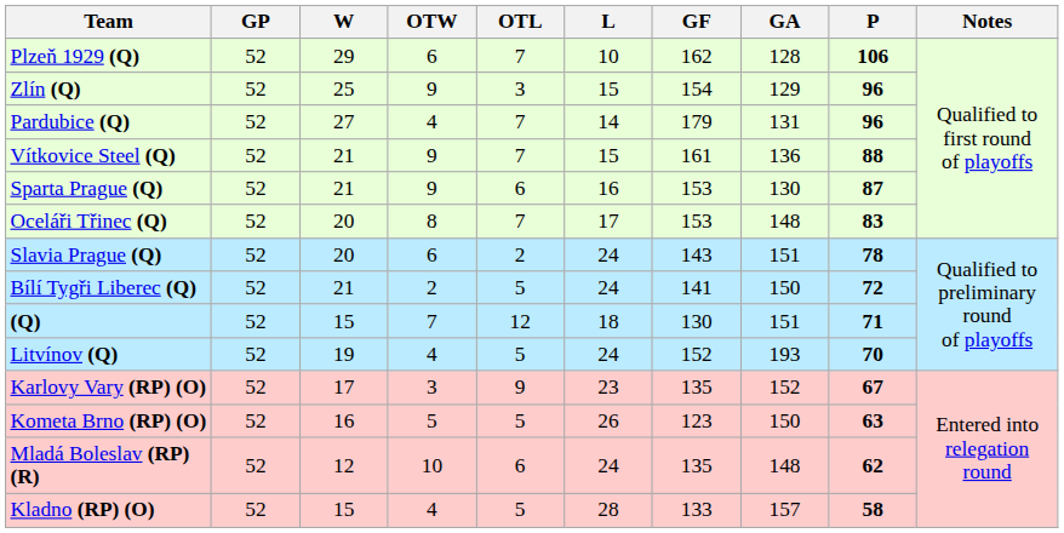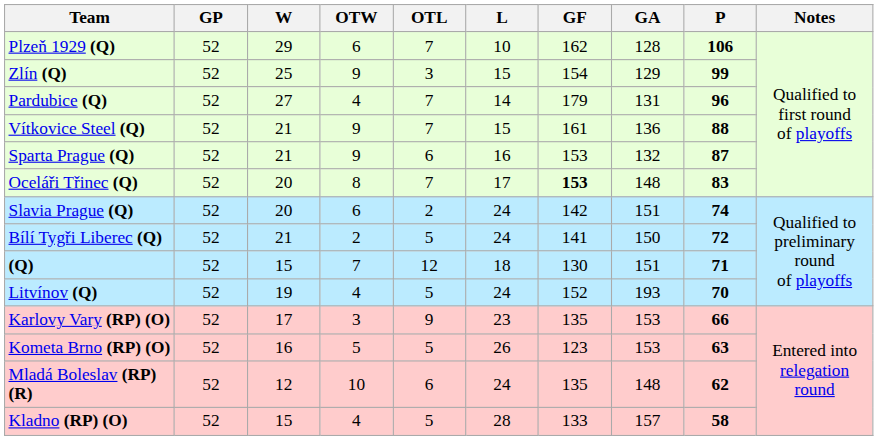 <table class="wikitable sortable" style="text-align:center;">
 <tr>
 <th style="width:150px;">Team</th>
 <th style="width:60px;">GP</th>
 <th style="width:60px;">W</th>
 <th style="width:60px;">OTW</th>
 <th style="width:60px;">OTL</th>
 <th style="width:60px;">L</th>
 <th style="width:60px;">GF</th>
 <th style="width:60px;">GA</th>
 <th style="width:60px;">P</th>
 <th style="width:100px;" class="unsortable">Notes</th>
 </tr>
 <tr style="background:#e8ffd8">
 <td align=left><a href='#'>Plzeň 1929</a>  <strong>(Q)</strong></td>
 <td>52</td>
 <td>29</td>
 <td>6</td>
 <td>7</td>
 <td>10</td>
 <td>162</td>
 <td>128</td>
 <td><strong>106</strong></td>
 <td rowspan=6>Qualified to<br>first round<br>of <a href='#'>playoffs</a></td>
 </tr>
 <tr style="background:#e8ffd8">
 <td align=left><a href='#'>Zlín</a>  <strong>(Q)</strong></td>
 <td>52</td>
 <td>25</td>
 <td>9</td>
 <td>3</td>
 <td>15</td>
 <td>154</td>
 <td>129</td>
-<td><strong>96</strong></td>
+<td><strong>99</strong></td>
 </tr>
 <tr style="background:#e8ffd8">
 <td align=left><a href='#'>Pardubice</a>  <strong>(Q)</strong></td>
 <td>52</td>
 <td>27</td>
 <td>4</td>
 <td>7</td>
 <td>14</td>
 <td>179</td>
 <td>131</td>
 <td><strong>96</strong></td>
 </tr>
 <tr style="background:#e8ffd8">
 <td align=left><a href='#'>Vítkovice Steel</a>  <strong>(Q)</strong></td>
 <td>52</td>
 <td>21</td>
 <td>9</td>
 <td>7</td>
 <td>15</td>
 <td>161</td>
 <td>136</td>
 <td><strong>88</strong></td>
 </tr>
 <tr style="background:#e8ffd8">
 <td align=left><a href='#'>Sparta Prague</a>  <strong>(Q)</strong></td>
 <td>52</td>
 <td>21</td>
 <td>9</td>
 <td>6</td>
 <td>16</td>
 <td>153</td>
-<td>130</td>
+<td>132</td>
 <td><strong>87</strong></td>
 </tr>
 <tr style="background:#e8ffd8">
 <td align=left><a href='#'>Oceláři Třinec</a>  <strong>(Q)</strong></td>
 <td>52</td>
 <td>20</td>
 <td>8</td>
 <td>7</td>
 <td>17</td>
-<td>153</td>
+<td><strong>153</strong></td>
 <td>148</td>
 <td><strong>83</strong></td>
 </tr>
 <tr style="background:#bbebff">
 <td align=left><a href='#'>Slavia Prague</a>  <strong>(Q)</strong></td>
 <td>52</td>
 <td>20</td>
 <td>6</td>
 <td>2</td>
 <td>24</td>
-<td>143</td>
+<td>142</td>
 <td>151</td>
-<td><strong>78</strong></td>
+<td><strong>74</strong></td>
 <td rowspan=4>Qualified to<br>preliminary round<br>of <a href='#'>playoffs</a></td>
 </tr>
 <tr style="background:#bbebff">
 <td align=left><a href='#'>Bílí Tygři Liberec</a>  <strong>(Q)</strong></td>
 <td>52</td>
 <td>21</td>
 <td>2</td>
 <td>5</td>
 <td>24</td>
 <td>141</td>
 <td>150</td>
 <td><strong>72</strong></td>
 </tr>
 <tr style="background:#bbebff">
 <td align=left>  <strong>(Q)</strong></td>
 <td>52</td>
 <td>15</td>
 <td>7</td>
 <td>12</td>
 <td>18</td>
 <td>130</td>
 <td>151</td>
 <td><strong>71</strong></td>
 </tr>
 <tr style="background:#bbebff">
 <td align=left><a href='#'>Litvínov</a>  <strong>(Q)</strong></td>
 <td>52</td>
 <td>19</td>
 <td>4</td>
 <td>5</td>
 <td>24</td>
 <td>152</td>
 <td>193</td>
 <td><strong>70</strong></td>
 </tr>
 <tr style="background:#fcc;">
 <td align=left><a href='#'>Karlovy Vary</a>  <strong>(RP) (O)</strong></td>
 <td>52</td>
 <td>17</td>
 <td>3</td>
 <td>9</td>
 <td>23</td>
 <td>135</td>
-<td>152</td>
-<td><strong>67</strong></td>
+<td>153</td>
+<td><strong>66</strong></td>
 <td rowspan=4>Entered into<br><a href='#'>relegation round</a></td>
 </tr>
 <tr style="background:#fcc;">
 <td align=left><a href='#'>Kometa Brno</a>  <strong>(RP) (O)</strong></td>
 <td>52</td>
 <td>16</td>
 <td>5</td>
 <td>5</td>
 <td>26</td>
 <td>123</td>
-<td>150</td>
+<td>153</td>
 <td><strong>63</strong></td>
 </tr>
 <tr style="background:#fcc;">
 <td align=left><a href='#'>Mladá Boleslav</a>  <strong>(RP) (R)</strong></td>
 <td>52</td>
 <td>12</td>
 <td>10</td>
 <td>6</td>
 <td>24</td>
 <td>135</td>
 <td>148</td>
 <td><strong>62</strong></td>
 </tr>
 <tr style="background:#fcc;">
 <td align=left><a href='#'>Kladno</a>  <strong>(RP) (O)</strong></td>
 <td>52</td>
 <td>15</td>
 <td>4</td>
 <td>5</td>
 <td>28</td>
 <td>133</td>
 <td>157</td>
 <td><strong>58</strong></td>
 </tr>
 </table>
